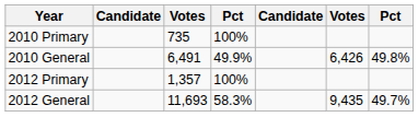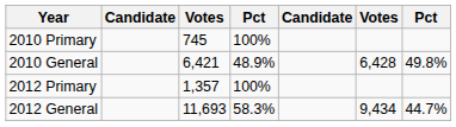 <table class="wikitable" style="margin:0.5em ; font-size:95%">
 <tr>
 <th>Year</th>
 <th>Candidate</th>
 <th>Votes</th>
 <th>Pct</th>
 <th>Candidate</th>
 <th>Votes</th>
 <th>Pct</th>
 </tr>
 <tr>
 <td>2010 Primary</td>
 <td></td>
-<td>735</td>
+<td>745</td>
 <td>100%</td>
 <td></td>
 <td></td>
 <td></td>
 </tr>
 <tr>
 <td>2010 General</td>
 <td></td>
-<td>6,491</td>
-<td>49.9%</td>
+<td>6,421</td>
+<td>48.9%</td>
 <td></td>
-<td>6,426</td>
+<td>6,428</td>
 <td>49.8%</td>
 </tr>
 <tr>
 <td>2012 Primary</td>
 <td></td>
 <td>1,357</td>
 <td>100%</td>
 <td></td>
 <td></td>
 <td></td>
 </tr>
 <tr>
 <td>2012 General</td>
 <td></td>
 <td>11,693</td>
 <td>58.3%</td>
 <td></td>
-<td>9,435</td>
-<td>49.7%</td>
+<td>9,434</td>
+<td>44.7%</td>
 </tr>
 </table>
